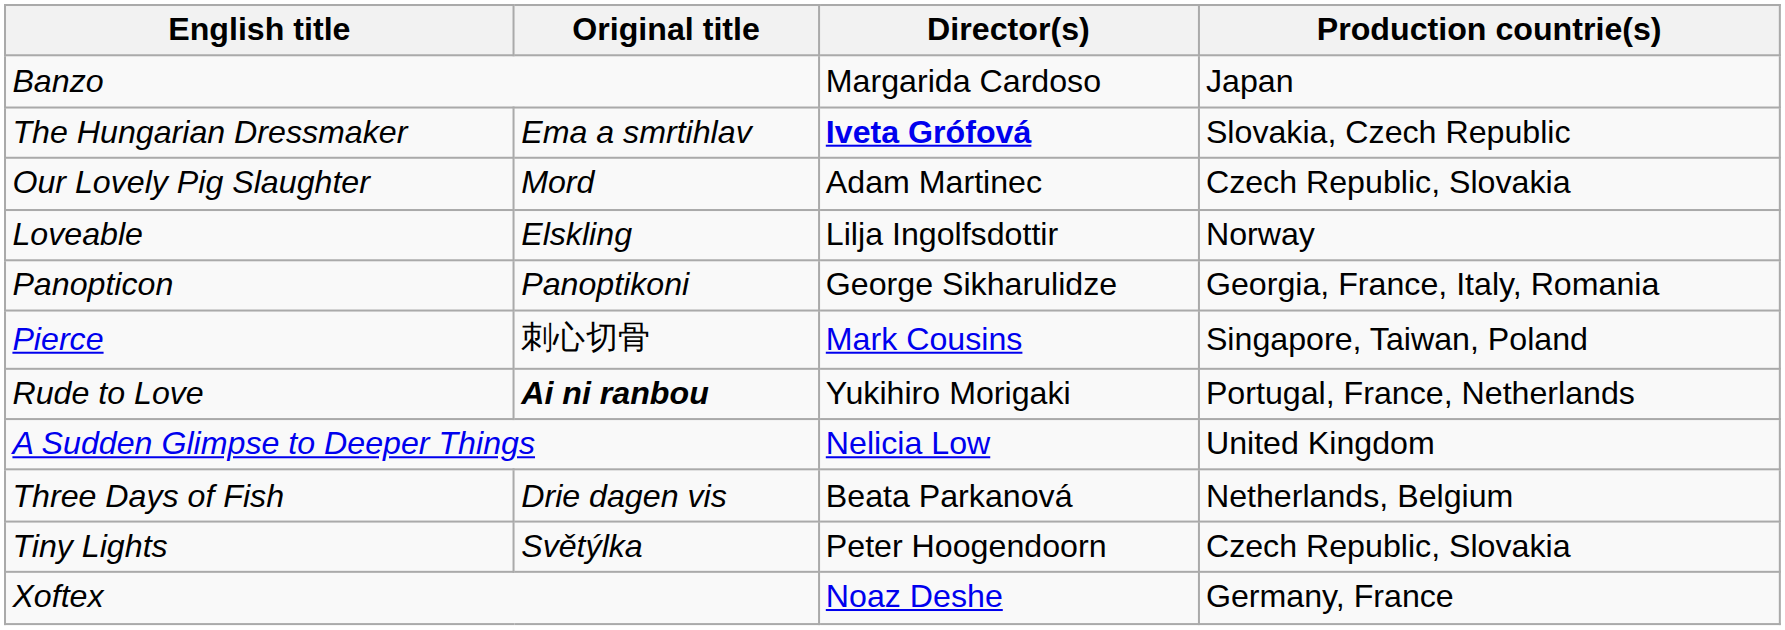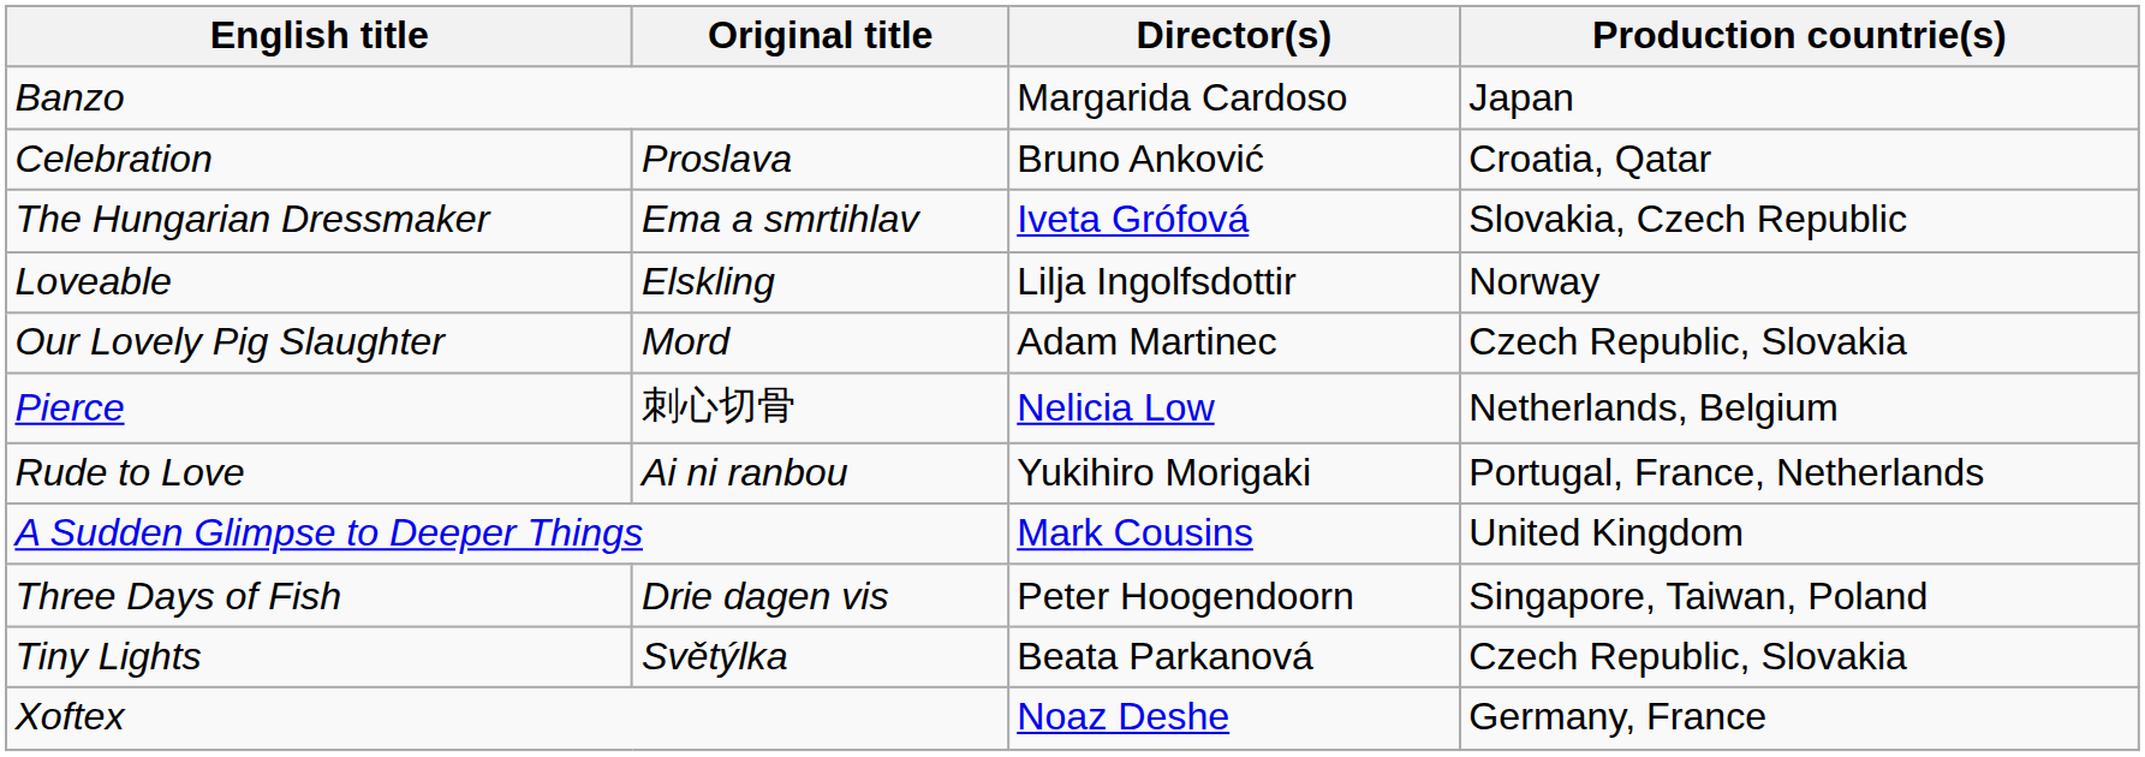 <table class="sortable wikitable" style="width:100%; margin-bottom:4px" cellpadding="5">
 <tr>
 <th scope="col">English title</th>
 <th scope="col">Original title</th>
 <th scope="col">Director(s)</th>
 <th scope="col">Production countrie(s)</th>
 </tr>
 <tr>
 <td colspan=2><em>Banzo</em></td>
 <td>Margarida Cardoso</td>
 <td>Japan</td>
 </tr>
 <tr>
+<td><em>Celebration</em></td>
+<td><em>Proslava</em></td>
+<td>Bruno Anković</td>
+<td>Croatia, Qatar</td>
+</tr>
+<tr>
 <td><em>The Hungarian Dressmaker</em></td>
 <td><em>Ema a smrtihlav</em></td>
-<td><strong><a href='#'>Iveta Grófová</a></strong></td>
+<td><a href='#'>Iveta Grófová</a></td>
 <td>Slovakia, Czech Republic</td>
+</tr>
+<tr>
+<td><em>Loveable</em></td>
+<td><em>Elskling</em></td>
+<td>Lilja Ingolfsdottir</td>
+<td>Norway</td>
 </tr>
 <tr>
 <td><em>Our Lovely Pig Slaughter</em></td>
 <td><em>Mord</em></td>
 <td>Adam Martinec</td>
 <td>Czech Republic, Slovakia</td>
 </tr>
 <tr>
-<td><em>Loveable</em></td>
-<td><em>Elskling</em></td>
-<td>Lilja Ingolfsdottir</td>
-<td>Norway</td>
-</tr>
-<tr>
-<td><em>Panopticon</em></td>
-<td><em>Panoptikoni</em></td>
-<td>George Sikharulidze</td>
-<td>Georgia, France, Italy, Romania</td>
-</tr>
-<tr>
 <td><em><a href='#'>Pierce</a></em></td>
 <td>刺心切骨</td>
-<td><a href='#'>Mark Cousins</a></td>
-<td>Singapore, Taiwan, Poland</td>
+<td><a href='#'>Nelicia Low</a></td>
+<td>Netherlands, Belgium</td>
 </tr>
 <tr>
 <td><em>Rude to Love</em></td>
-<td><strong><em>Ai ni ranbou</em></strong></td>
+<td><em>Ai ni ranbou</em></td>
 <td>Yukihiro Morigaki</td>
 <td>Portugal, France, Netherlands</td>
 </tr>
 <tr>
 <td colspan=2><em><a href='#'>A Sudden Glimpse to Deeper Things</a></em></td>
-<td><a href='#'>Nelicia Low</a></td>
+<td><a href='#'>Mark Cousins</a></td>
 <td>United Kingdom</td>
 </tr>
 <tr>
 <td><em>Three Days of Fish</em></td>
 <td><em>Drie dagen vis</em></td>
-<td>Beata Parkanová</td>
-<td>Netherlands, Belgium</td>
+<td>Peter Hoogendoorn</td>
+<td>Singapore, Taiwan, Poland</td>
 </tr>
 <tr>
 <td><em>Tiny Lights</em></td>
 <td><em>Světýlka</em></td>
-<td>Peter Hoogendoorn</td>
+<td>Beata Parkanová</td>
 <td>Czech Republic, Slovakia</td>
 </tr>
 <tr>
 <td colspan=2><em>Xoftex</em></td>
 <td><a href='#'>Noaz Deshe</a></td>
 <td>Germany, France</td>
 </tr>
 </table>
